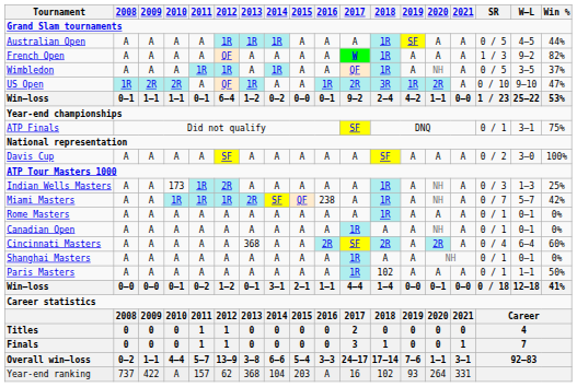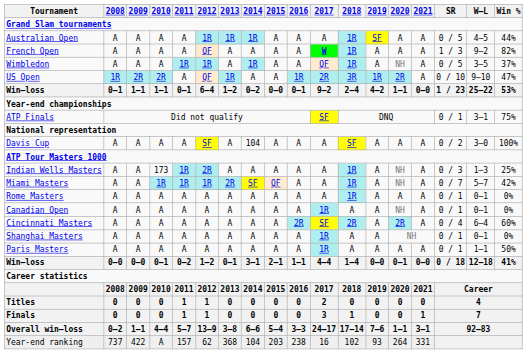 <table class=wikitable style=text-align:center;font-size:97%>
 <tr>
 <th>Tournament</th>
 <th><a href='#'>2008</a></th>
 <th><a href='#'>2009</a></th>
 <th><a href='#'>2010</a></th>
 <th><a href='#'>2011</a></th>
 <th><a href='#'>2012</a></th>
 <th><a href='#'>2013</a></th>
 <th><a href='#'>2014</a></th>
 <th><a href='#'>2015</a></th>
 <th><a href='#'>2016</a></th>
 <th><a href='#'>2017</a></th>
 <th><a href='#'>2018</a></th>
 <th><a href='#'>2019</a></th>
 <th><a href='#'>2020</a></th>
 <th><a href='#'>2021</a></th>
 <th>SR</th>
 <th>W–L</th>
 <th>Win %</th>
 </tr>
 <tr>
 <td colspan=20 align=left><a href='#'><strong>Grand Slam tournaments</strong></a></td>
 </tr>
 <tr>
 <td align=left><a href='#'>Australian Open</a></td>
 <td>A</td>
 <td>A</td>
 <td>A</td>
 <td>A</td>
 <td bgcolor=afeeee><a href='#'>1R</a></td>
 <td bgcolor=afeeee><a href='#'>1R</a></td>
 <td bgcolor=afeeee><a href='#'>1R</a></td>
 <td>A</td>
 <td>A</td>
 <td>A</td>
 <td bgcolor=afeeee><a href='#'>1R</a></td>
 <td bgcolor=yellow><a href='#'>SF</a></td>
 <td>A</td>
 <td>A</td>
 <td>0 / 5</td>
 <td>4–5</td>
 <td>44%</td>
 </tr>
 <tr>
 <td align=left><a href='#'>French Open</a></td>
 <td>A</td>
 <td>A</td>
 <td>A</td>
 <td>A</td>
 <td bgcolor=ffebcd><a href='#'>QF</a></td>
 <td>A</td>
 <td>A</td>
 <td>A</td>
 <td>A</td>
 <td style=background:#00ff00><a href='#'><strong>W</strong></a></td>
 <td bgcolor=afeeee><a href='#'>1R</a></td>
 <td>A</td>
 <td>A</td>
 <td>A</td>
 <td>1 / 3</td>
 <td>9–2</td>
 <td>82%</td>
 </tr>
 <tr>
 <td align=left><a href='#'>Wimbledon</a></td>
 <td>A</td>
 <td>A</td>
 <td>A</td>
 <td bgcolor=afeeee><a href='#'>1R</a></td>
 <td bgcolor=afeeee><a href='#'>1R</a></td>
 <td>A</td>
 <td bgcolor=afeeee><a href='#'>1R</a></td>
 <td>A</td>
 <td>A</td>
 <td bgcolor=ffebcd><a href='#'>QF</a></td>
 <td bgcolor=afeeee><a href='#'>1R</a></td>
 <td>A</td>
 <td style=color:#767676>NH</td>
 <td>A</td>
 <td>0 / 5</td>
 <td>3–5</td>
 <td>37%</td>
 </tr>
 <tr>
 <td align=left><a href='#'>US Open</a></td>
 <td bgcolor=afeeee><a href='#'>1R</a></td>
 <td bgcolor=afeeee><a href='#'>2R</a></td>
 <td bgcolor=afeeee><a href='#'>2R</a></td>
 <td>A</td>
 <td bgcolor=ffebcd><a href='#'>QF</a></td>
 <td bgcolor=afeeee><a href='#'>1R</a></td>
 <td>A</td>
 <td>A</td>
 <td bgcolor=afeeee><a href='#'>1R</a></td>
 <td bgcolor=afeeee><a href='#'>2R</a></td>
 <td bgcolor=afeeee><a href='#'>3R</a></td>
 <td bgcolor=afeeee><a href='#'>1R</a></td>
 <td bgcolor=afeeee><a href='#'>2R</a></td>
 <td>A</td>
 <td>0 / 10</td>
 <td>9–10</td>
 <td>47%</td>
 </tr>
 <tr>
 <th style=text-align:left>Win–loss</th>
 <th>0–1</th>
 <th>1–1</th>
 <th>1–1</th>
 <th>0–1</th>
 <th>6–4</th>
 <th>1–2</th>
 <th>0–2</th>
 <th>0–0</th>
 <th>0–1</th>
 <th>9–2</th>
 <th>2–4</th>
 <th>4–2</th>
 <th>1–1</th>
 <th>0–0</th>
 <th>1 / 23</th>
 <th>25–22</th>
 <th>53%</th>
 </tr>
 <tr>
 <td colspan=20 align=left><strong>Year-end championships</strong></td>
 </tr>
 <tr>
 <td align=left><a href='#'>ATP Finals</a></td>
 <td colspan=9>Did not qualify</td>
 <td bgcolor=yellow><a href='#'>SF</a></td>
 <td colspan=4>DNQ</td>
 <td>0 / 1</td>
 <td>3–1</td>
 <td>75%</td>
 </tr>
 <tr>
 <td colspan=20 align=left><strong>National representation</strong></td>
 </tr>
 <tr>
 <td align=left><a href='#'>Davis Cup</a></td>
 <td>A</td>
 <td>A</td>
 <td>A</td>
 <td>A</td>
 <td bgcolor=yellow><a href='#'>SF</a></td>
 <td>A</td>
-<td>A</td>
+<td>104</td>
 <td>A</td>
 <td>A</td>
 <td>A</td>
 <td bgcolor=yellow><a href='#'>SF</a></td>
 <td>A</td>
 <td>A</td>
 <td>A</td>
 <td>0 / 2</td>
 <td>3–0</td>
 <td>100%</td>
 </tr>
 <tr>
 <td colspan=20 align=left><strong><a href='#'>ATP Tour Masters 1000</a></strong></td>
 </tr>
 <tr>
 <td align=left><a href='#'>Indian Wells Masters</a></td>
 <td>A</td>
 <td>A</td>
 <td>173</td>
 <td bgcolor=afeeee><a href='#'>1R</a></td>
 <td bgcolor=afeeee><a href='#'>2R</a></td>
 <td>A</td>
 <td>A</td>
 <td>A</td>
 <td>A</td>
 <td>A</td>
 <td bgcolor=afeeee><a href='#'>1R</a></td>
 <td>A</td>
 <td style=color:#767676>NH</td>
 <td>A</td>
 <td>0 / 3</td>
 <td>1–3</td>
 <td>25%</td>
 </tr>
 <tr>
 <td align=left><a href='#'>Miami Masters</a></td>
 <td>A</td>
 <td>A</td>
 <td bgcolor=afeeee><a href='#'>1R</a></td>
 <td bgcolor=afeeee><a href='#'>1R</a></td>
 <td bgcolor=afeeee><a href='#'>1R</a></td>
 <td bgcolor=afeeee><a href='#'>2R</a></td>
 <td bgcolor=yellow><a href='#'>SF</a></td>
 <td bgcolor=ffebcd><a href='#'>QF</a></td>
-<td>238</td>
+<td>A</td>
 <td>A</td>
 <td bgcolor=afeeee><a href='#'>1R</a></td>
 <td>A</td>
 <td style=color:#767676>NH</td>
 <td>A</td>
 <td>0 / 7</td>
 <td>5–7</td>
 <td>42%</td>
 </tr>
 <tr>
 <td align=left><a href='#'>Rome Masters</a></td>
 <td>A</td>
 <td>A</td>
 <td>A</td>
 <td>A</td>
 <td>A</td>
 <td>A</td>
 <td>A</td>
 <td>A</td>
 <td>A</td>
 <td>A</td>
 <td bgcolor=afeeee><a href='#'>1R</a></td>
 <td>A</td>
 <td>A</td>
 <td>A</td>
 <td>0 / 1</td>
 <td>0–1</td>
 <td>0%</td>
 </tr>
 <tr>
 <td align=left><a href='#'>Canadian Open</a></td>
 <td>A</td>
 <td>A</td>
 <td>A</td>
 <td>A</td>
 <td>A</td>
 <td>A</td>
 <td>A</td>
 <td>A</td>
 <td>A</td>
 <td bgcolor=afeeee><a href='#'>1R</a></td>
 <td>A</td>
 <td>A</td>
 <td style=color:#767676>NH</td>
 <td>A</td>
 <td>0 / 1</td>
 <td>0–1</td>
 <td>0%</td>
 </tr>
 <tr>
 <td align=left><a href='#'>Cincinnati Masters</a></td>
 <td>A</td>
 <td>A</td>
 <td>A</td>
 <td>A</td>
 <td>A</td>
-<td>368</td>
+<td>A</td>
 <td>A</td>
 <td>A</td>
 <td bgcolor=afeeee><a href='#'>2R</a></td>
 <td bgcolor=yellow><a href='#'>SF</a></td>
 <td bgcolor=afeeee><a href='#'>2R</a></td>
 <td>A</td>
 <td bgcolor=afeeee><a href='#'>2R</a></td>
 <td>A</td>
 <td>0 / 4</td>
 <td>6–4</td>
 <td>60%</td>
 </tr>
 <tr>
 <td align=left><a href='#'>Shanghai Masters</a></td>
 <td>A</td>
 <td>A</td>
 <td>A</td>
 <td>A</td>
 <td>A</td>
 <td>A</td>
 <td>A</td>
 <td>A</td>
 <td>A</td>
 <td bgcolor=afeeee><a href='#'>1R</a></td>
 <td>A</td>
 <td>A</td>
 <td colspan=2 style=color:#767676>NH</td>
 <td>0 / 1</td>
 <td>0–1</td>
 <td>0%</td>
 </tr>
 <tr>
 <td align=left><a href='#'>Paris Masters</a></td>
 <td>A</td>
 <td>A</td>
 <td>A</td>
 <td>A</td>
 <td>A</td>
 <td>A</td>
 <td>A</td>
 <td>A</td>
 <td>A</td>
 <td bgcolor=afeeee><a href='#'>1R</a></td>
-<td>102</td>
+<td>A</td>
 <td>A</td>
 <td>A</td>
 <td>A</td>
 <td>0 / 1</td>
 <td>1–1</td>
 <td>50%</td>
 </tr>
 <tr>
 <th style=text-align:left>Win–loss</th>
 <th>0–0</th>
 <th>0–0</th>
 <th>0–1</th>
 <th>0–2</th>
 <th>1–2</th>
 <th>0–1</th>
 <th>3–1</th>
 <th>2–1</th>
 <th>1–1</th>
 <th>4–4</th>
 <th>1–4</th>
 <th>0–0</th>
 <th>0–1</th>
 <th>0–0</th>
 <th>0 / 18</th>
 <th>12–18</th>
 <th>41%</th>
 </tr>
 <tr>
 <td colspan=20 align=left><strong>Career statistics</strong></td>
 </tr>
 <tr>
 <th></th>
 <th>2008</th>
 <th>2009</th>
 <th>2010</th>
 <th>2011</th>
 <th>2012</th>
 <th>2013</th>
 <th>2014</th>
 <th>2015</th>
 <th>2016</th>
 <th>2017</th>
 <th>2018</th>
 <th>2019</th>
 <th>2020</th>
 <th>2021</th>
 <th colspan=3>Career</th>
 </tr>
 <tr>
 <th style=text-align:left>Titles</th>
 <th>0</th>
 <th>0</th>
 <th>0</th>
 <th>1</th>
 <th>1</th>
 <th>0</th>
 <th>0</th>
 <th>0</th>
 <th>0</th>
 <th>2</th>
 <th>0</th>
 <th>0</th>
 <th>0</th>
 <th>0</th>
 <th colspan=3>4</th>
 </tr>
 <tr>
 <th style=text-align:left>Finals</th>
 <th>0</th>
 <th>0</th>
 <th>0</th>
 <th>1</th>
 <th>1</th>
 <th>0</th>
 <th>0</th>
 <th>0</th>
 <th>0</th>
 <th>3</th>
 <th>1</th>
 <th>0</th>
 <th>0</th>
 <th>1</th>
 <th colspan=3>7</th>
 </tr>
 <tr>
 <th style=text-align:left>Overall win–loss</th>
 <th>0–2</th>
 <th>1–1</th>
 <th>4–4</th>
 <th>5–7</th>
 <th>13–9</th>
 <th>3–8</th>
 <th>6–6</th>
 <th>5–4</th>
 <th>3–3</th>
 <th>24–17</th>
 <th>17–14</th>
 <th>7–6</th>
 <th>1–1</th>
 <th>3–1</th>
 <th colspan=3>92–83</th>
 </tr>
 <tr bgcolor=efefef>
 <td align=left>Year-end ranking</td>
 <td>737</td>
 <td>422</td>
 <td>A</td>
 <td>157</td>
 <td>62</td>
 <td>368</td>
 <td>104</td>
 <td>203</td>
-<td>A</td>
+<td>238</td>
 <td>16</td>
 <td>102</td>
 <td>93</td>
 <td>264</td>
 <td>331</td>
 <th colspan=3></th>
 </tr>
 </table>
